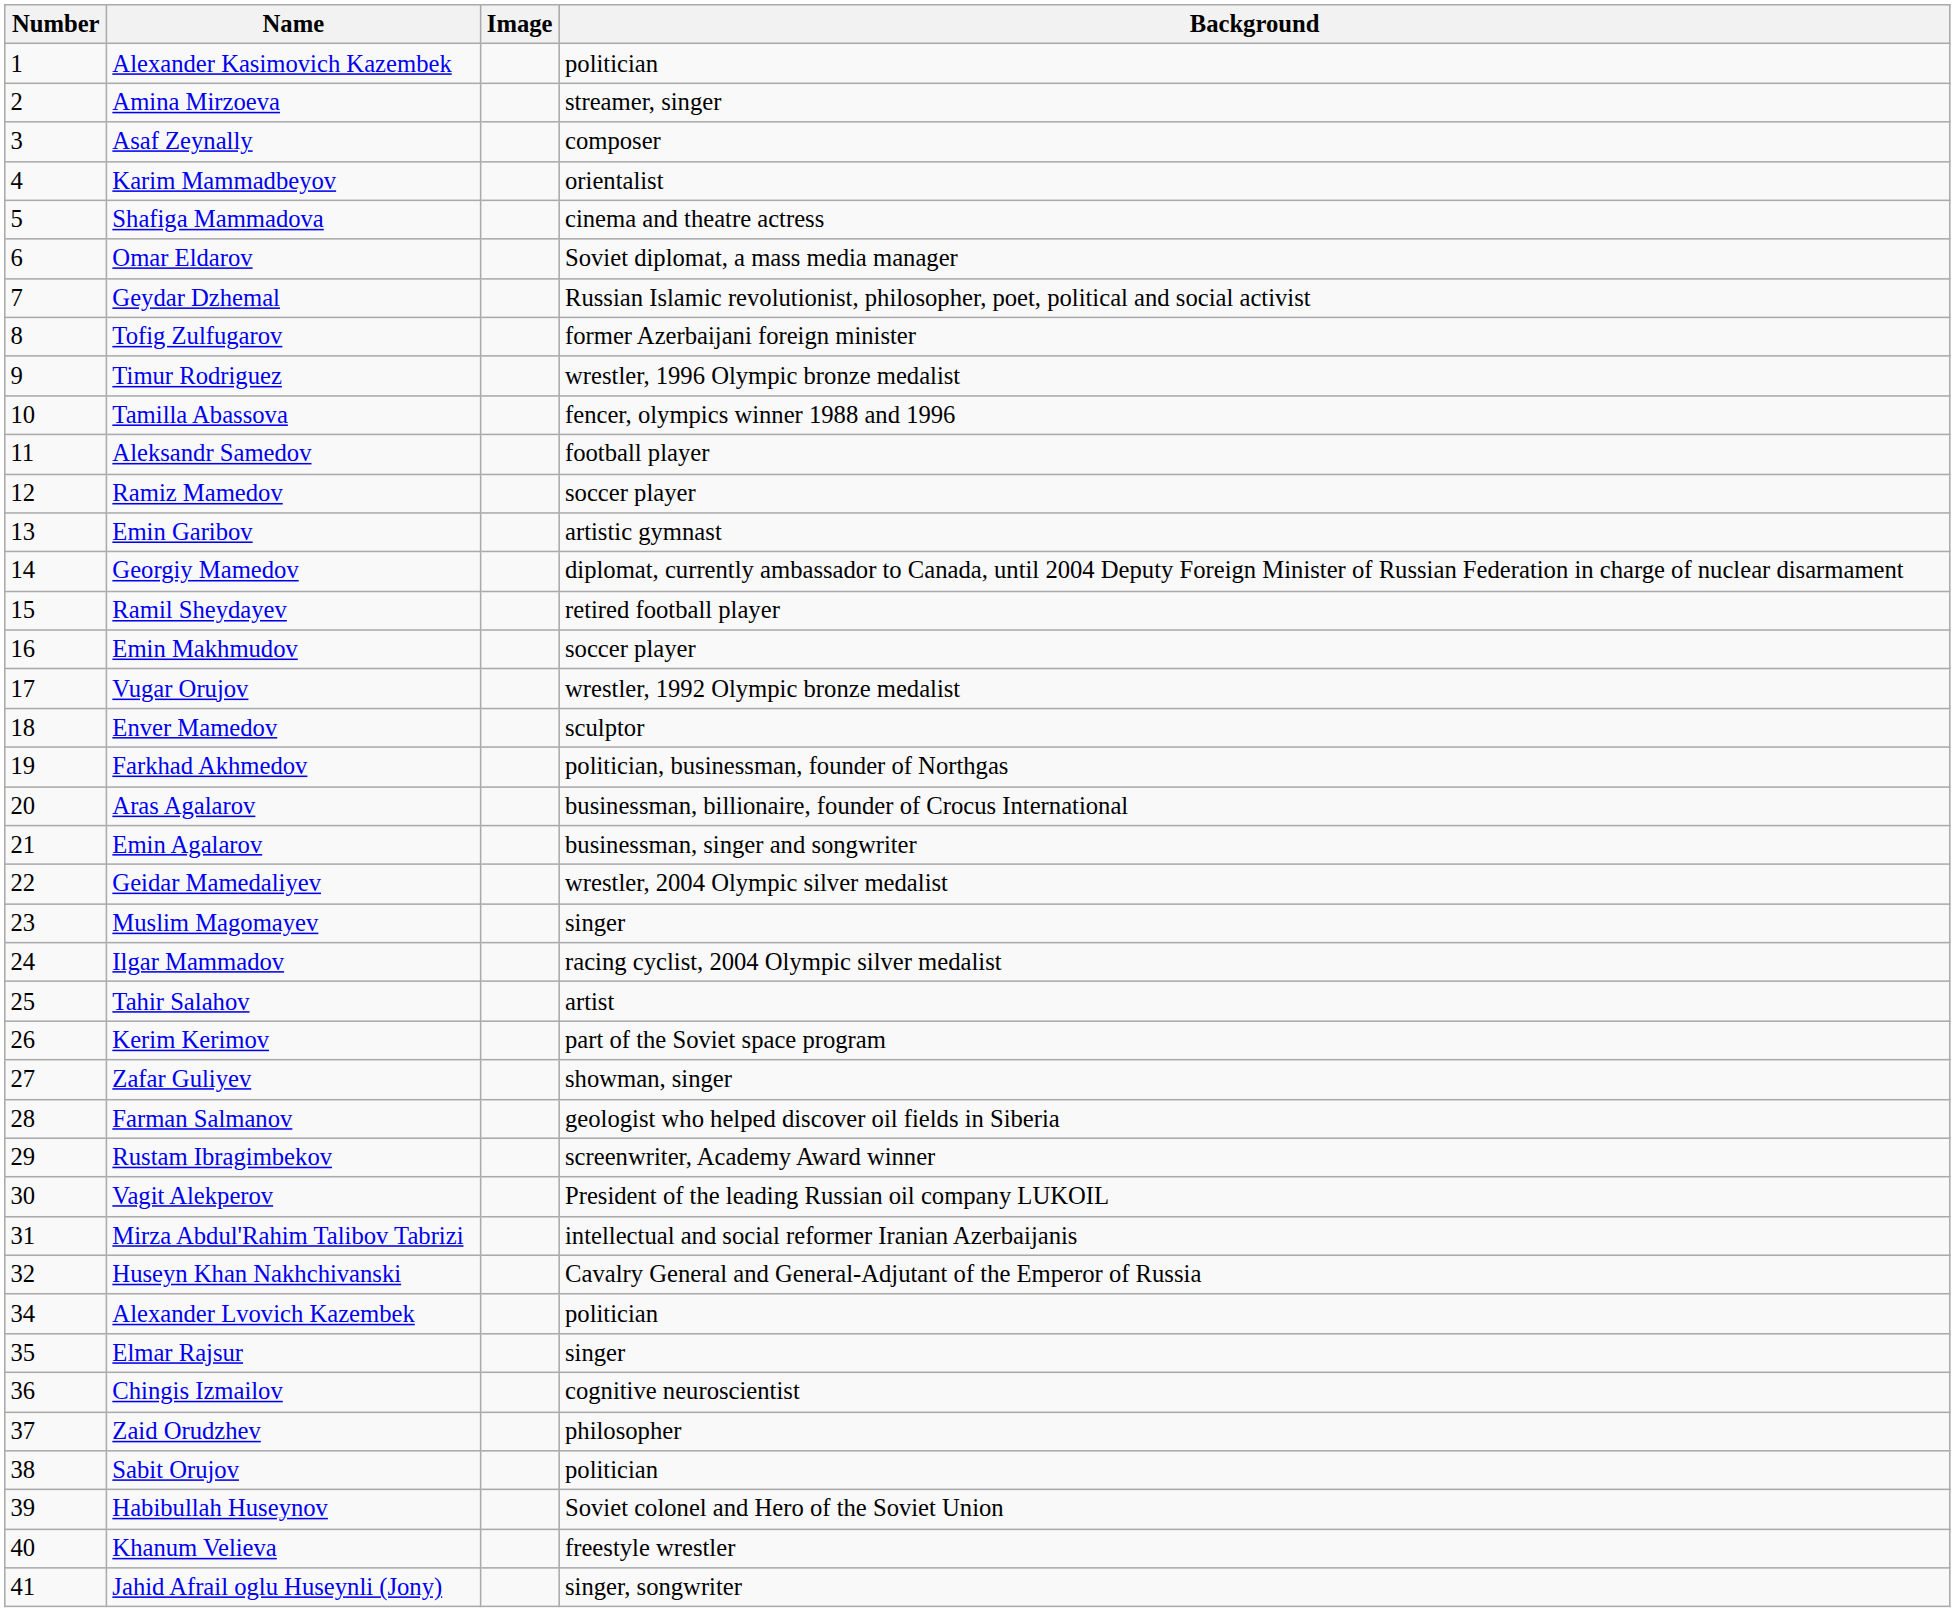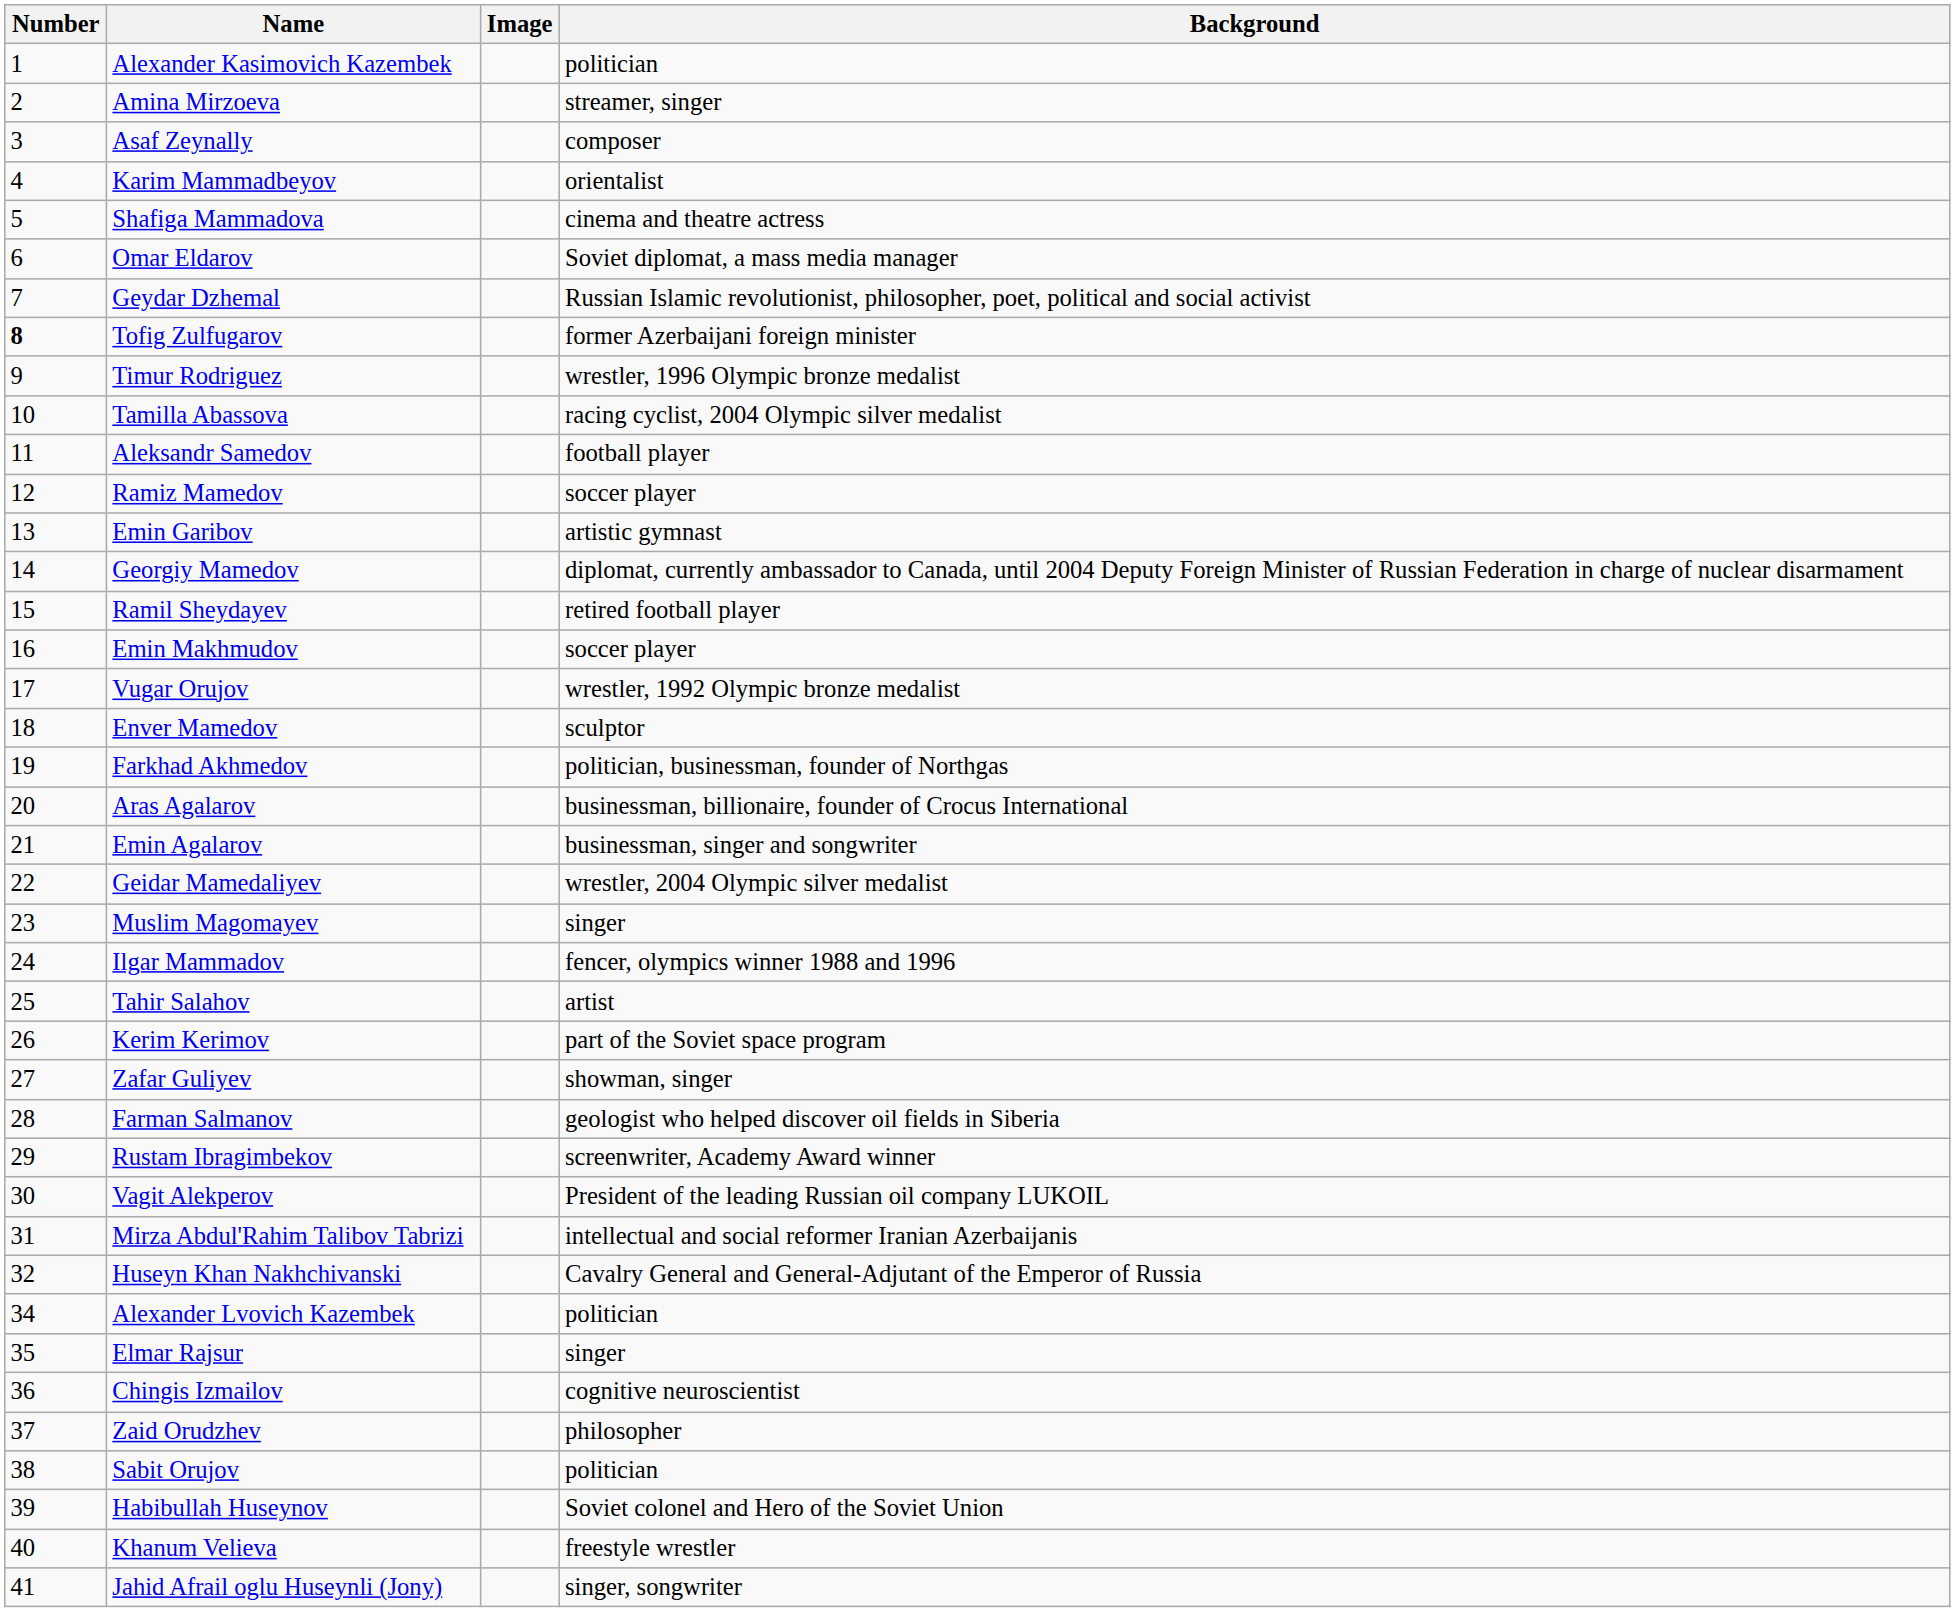 <table class="wikitable plainrowheaders sortable" style="font-size:100%;width:100%">
 <tr>
 <th scope="col">Number</th>
 <th scope="col">Name</th>
 <th scope="col">Image</th>
 <th scope="col">Background</th>
 </tr>
 <tr>
 <td>1</td>
 <td><a href='#'>Alexander Kasimovich Kazembek</a></td>
 <td></td>
 <td>politician</td>
 </tr>
 <tr>
 <td>2</td>
 <td><a href='#'>Amina Mirzoeva</a></td>
 <td></td>
 <td>streamer, singer</td>
 </tr>
 <tr>
 <td>3</td>
 <td><a href='#'>Asaf Zeynally</a></td>
 <td></td>
 <td>composer</td>
 </tr>
 <tr>
 <td>4</td>
 <td><a href='#'>Karim Mammadbeyov</a></td>
 <td></td>
 <td>orientalist</td>
 </tr>
 <tr>
 <td>5</td>
 <td><a href='#'>Shafiga Mammadova</a></td>
 <td></td>
 <td>cinema and theatre actress</td>
 </tr>
 <tr>
 <td>6</td>
 <td><a href='#'>Omar Eldarov</a></td>
 <td></td>
 <td>Soviet diplomat, a mass media manager</td>
 </tr>
 <tr>
 <td>7</td>
 <td><a href='#'>Geydar Dzhemal</a></td>
 <td></td>
 <td>Russian Islamic revolutionist, philosopher, poet, political and social activist</td>
 </tr>
 <tr>
-<td>8</td>
+<td><strong>8</strong></td>
 <td><a href='#'>Tofig Zulfugarov</a></td>
 <td></td>
 <td>former Azerbaijani foreign minister</td>
 </tr>
 <tr>
 <td>9</td>
 <td><a href='#'>Timur Rodriguez</a></td>
 <td></td>
 <td>wrestler, 1996 Olympic bronze medalist</td>
 </tr>
 <tr>
 <td>10</td>
 <td><a href='#'>Tamilla Abassova</a></td>
 <td></td>
-<td>fencer, olympics winner 1988 and 1996</td>
+<td>racing cyclist, 2004 Olympic silver medalist</td>
 </tr>
 <tr>
 <td>11</td>
 <td><a href='#'>Aleksandr Samedov</a></td>
 <td></td>
 <td>football player</td>
 </tr>
 <tr>
 <td>12</td>
 <td><a href='#'>Ramiz Mamedov</a></td>
 <td></td>
 <td>soccer player</td>
 </tr>
 <tr>
 <td>13</td>
 <td><a href='#'>Emin Garibov</a></td>
 <td></td>
 <td>artistic gymnast</td>
 </tr>
 <tr>
 <td>14</td>
 <td><a href='#'>Georgiy Mamedov</a></td>
 <td></td>
 <td>diplomat, currently ambassador to Canada, until 2004 Deputy Foreign Minister of Russian Federation in charge of nuclear disarmament</td>
 </tr>
 <tr>
 <td>15</td>
 <td><a href='#'>Ramil Sheydayev</a></td>
 <td></td>
 <td>retired football player</td>
 </tr>
 <tr>
 <td>16</td>
 <td><a href='#'>Emin Makhmudov</a></td>
 <td></td>
 <td>soccer player</td>
 </tr>
 <tr>
 <td>17</td>
 <td><a href='#'>Vugar Orujov</a></td>
 <td></td>
 <td>wrestler, 1992 Olympic bronze medalist</td>
 </tr>
 <tr>
 <td>18</td>
 <td><a href='#'>Enver Mamedov</a></td>
 <td></td>
 <td>sculptor</td>
 </tr>
 <tr>
 <td>19</td>
 <td><a href='#'>Farkhad Akhmedov</a></td>
 <td></td>
 <td>politician, businessman, founder of Northgas</td>
 </tr>
 <tr>
 <td>20</td>
 <td><a href='#'>Aras Agalarov</a></td>
 <td></td>
 <td>businessman, billionaire, founder of Crocus International</td>
 </tr>
 <tr>
 <td>21</td>
 <td><a href='#'>Emin Agalarov</a></td>
 <td></td>
 <td>businessman, singer and songwriter</td>
 </tr>
 <tr>
 <td>22</td>
 <td><a href='#'>Geidar Mamedaliyev</a></td>
 <td></td>
 <td>wrestler, 2004 Olympic silver medalist</td>
 </tr>
 <tr>
 <td>23</td>
 <td><a href='#'>Muslim Magomayev</a></td>
 <td></td>
 <td>singer</td>
 </tr>
 <tr>
 <td>24</td>
 <td><a href='#'>Ilgar Mammadov</a></td>
 <td></td>
-<td>racing cyclist, 2004 Olympic silver medalist</td>
+<td>fencer, olympics winner 1988 and 1996</td>
 </tr>
 <tr>
 <td>25</td>
 <td><a href='#'>Tahir Salahov</a></td>
 <td></td>
 <td>artist</td>
 </tr>
 <tr>
 <td>26</td>
 <td><a href='#'>Kerim Kerimov</a></td>
 <td></td>
 <td>part of the Soviet space program</td>
 </tr>
 <tr>
 <td>27</td>
 <td><a href='#'>Zafar Guliyev</a></td>
 <td></td>
 <td>showman, singer</td>
 </tr>
 <tr>
 <td>28</td>
 <td><a href='#'>Farman Salmanov</a></td>
 <td></td>
 <td>geologist who helped discover oil fields in Siberia</td>
 </tr>
 <tr>
 <td>29</td>
 <td><a href='#'>Rustam Ibragimbekov</a></td>
 <td></td>
 <td>screenwriter, Academy Award winner</td>
 </tr>
 <tr>
 <td>30</td>
 <td><a href='#'>Vagit Alekperov</a></td>
 <td></td>
 <td>President of the leading Russian oil company LUKOIL</td>
 </tr>
 <tr>
 <td>31</td>
 <td><a href='#'>Mirza Abdul'Rahim Talibov Tabrizi</a></td>
 <td></td>
 <td>intellectual and social reformer Iranian Azerbaijanis</td>
 </tr>
 <tr>
 <td>32</td>
 <td><a href='#'>Huseyn Khan Nakhchivanski</a></td>
 <td></td>
 <td>Cavalry General and General-Adjutant of the Emperor of Russia</td>
 </tr>
 <tr>
 <td>34</td>
 <td><a href='#'>Alexander Lvovich Kazembek</a></td>
 <td></td>
 <td>politician</td>
 </tr>
 <tr>
 <td>35</td>
 <td><a href='#'>Elmar Rajsur</a></td>
 <td></td>
 <td>singer</td>
 </tr>
 <tr>
 <td>36</td>
 <td><a href='#'>Chingis Izmailov</a></td>
 <td></td>
 <td>cognitive neuroscientist</td>
 </tr>
 <tr>
 <td>37</td>
 <td><a href='#'>Zaid Orudzhev</a></td>
 <td></td>
 <td>philosopher</td>
 </tr>
 <tr>
 <td>38</td>
 <td><a href='#'>Sabit Orujov</a></td>
 <td></td>
 <td>politician</td>
 </tr>
 <tr>
 <td>39</td>
 <td><a href='#'>Habibullah Huseynov</a></td>
 <td></td>
 <td>Soviet colonel and Hero of the Soviet Union</td>
 </tr>
 <tr>
 <td>40</td>
 <td><a href='#'>Khanum Velieva</a></td>
 <td></td>
 <td>freestyle wrestler</td>
 </tr>
 <tr>
 <td>41</td>
 <td><a href='#'>Jahid Afrail oglu Huseynli (Jony)</a></td>
 <td></td>
 <td>singer, songwriter</td>
 </tr>
 </table>
